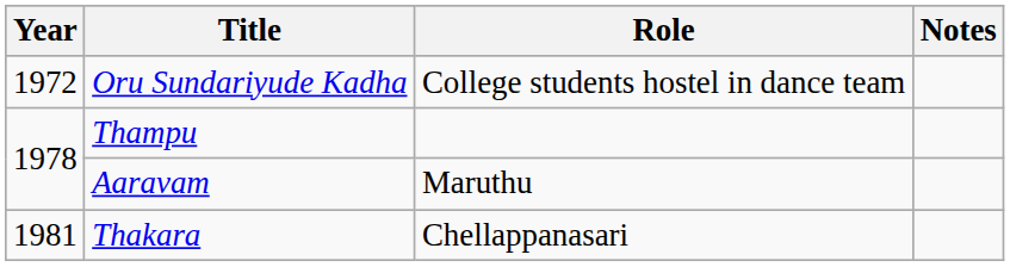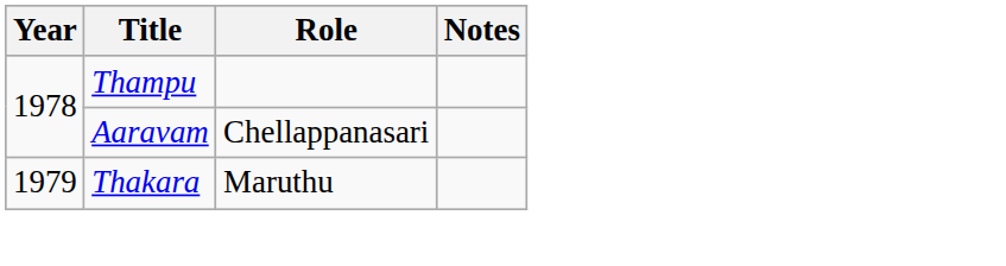 <table class="wikitable sortable">
 <tr>
 <th scope="col">Year</th>
 <th scope="col">Title</th>
 <th scope="col">Role</th>
 <th scope="col" class="unsortable">Notes</th>
-</tr>
-<tr>
-<td>1972</td>
-<td><em><a href='#'>Oru Sundariyude Kadha</a></em></td>
-<td>College students hostel in dance team</td>
-<td></td>
 </tr>
 <tr>
 <td rowspan=2>1978</td>
 <td><em><a href='#'>Thampu</a></em></td>
 <td></td>
 <td></td>
 </tr>
 <tr>
 <td><em><a href='#'>Aaravam</a></em></td>
+<td>Chellappanasari</td>
+<td></td>
+</tr>
+<tr>
+<td>1979</td>
+<td><em><a href='#'>Thakara</a></em></td>
 <td>Maruthu</td>
 <td></td>
 </tr>
-<tr>
-<td>1981</td>
-<td><em><a href='#'>Thakara</a></em></td>
-<td>Chellappanasari</td>
-<td></td>
-</tr>
 </table>
